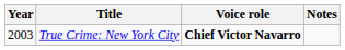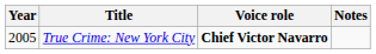 <table class="wikitable sortable">
 <tr>
 <th>Year</th>
 <th>Title</th>
 <th>Voice role</th>
 <th>Notes</th>
 </tr>
 <tr>
-<td>2003</td>
+<td>2005</td>
 <td><em><a href='#'>True Crime: New York City</a></em></td>
 <td><strong>Chief Victor Navarro</strong></td>
 <td></td>
 </tr>
 </table>
